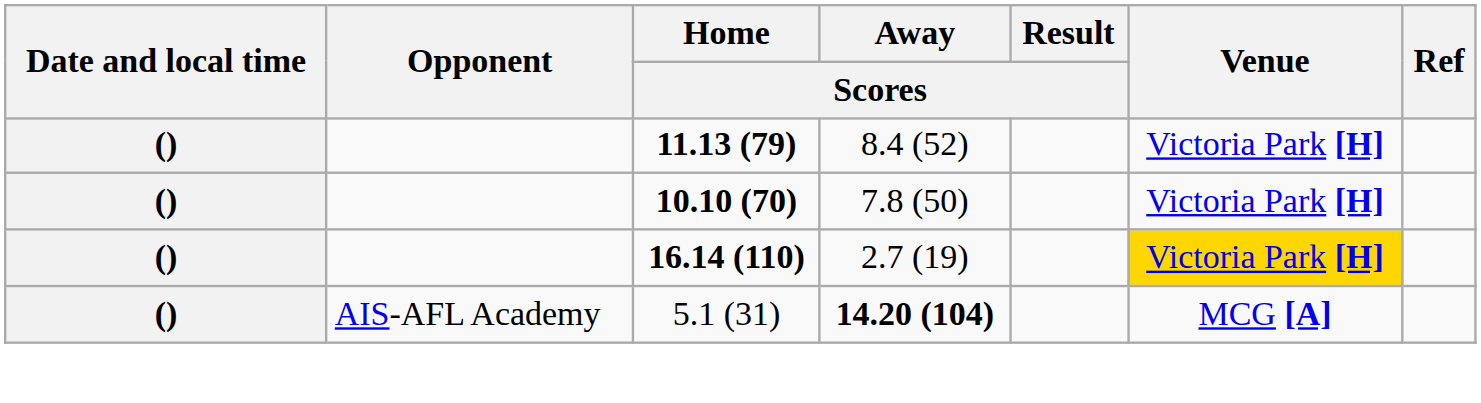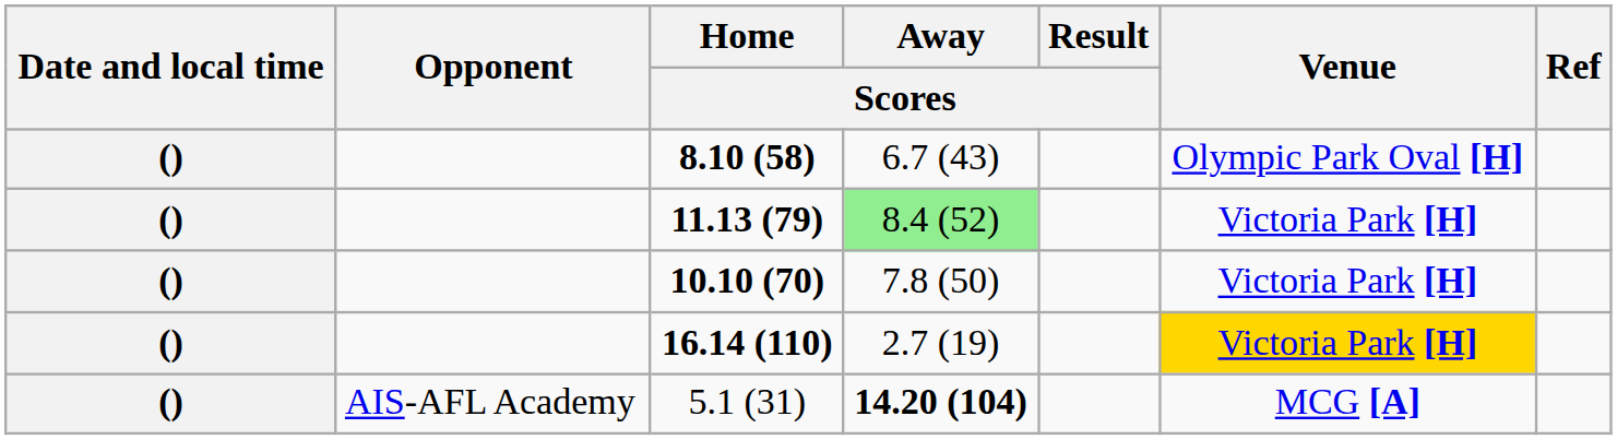 <table class="wikitable plainrowheaders" style="font-size:90%; width:100%; text-align:center;">
 <tr>
 <th scope="col" rowspan="2">Date and local time</th>
 <th scope="col" rowspan="2">Opponent</th>
 <th scope="col">Home</th>
 <th scope="col">Away</th>
 <th scope="col">Result</th>
 <th scope="col" rowspan="2">Venue</th>
 <th scope="col" class="unsortable" rowspan=2>Ref</th>
 </tr>
 <tr>
 <th scope="col" colspan="3">Scores</th>
 </tr>
 <tr>
 <th scope="row"> ()</th>
 <td align=left></td>
+<td><strong>8.10 (58)</strong></td>
+<td>6.7 (43)</td>
+<td></td>
+<td><a href='#'>Olympic Park Oval</a> <a href='#'><strong>[H]</strong></a></td>
+<td></td>
+</tr>
+<tr>
+<th scope="row"> ()</th>
+<td align=left></td>
 <td><strong>11.13 (79)</strong></td>
-<td>8.4 (52)</td>
+<td style="background: lightgreen;">8.4 (52)</td>
 <td></td>
 <td><a href='#'>Victoria Park</a> <a href='#'><strong>[H]</strong></a></td>
 <td></td>
 </tr>
 <tr>
 <th scope="row"> ()</th>
 <td align=left></td>
 <td><strong>10.10 (70)</strong></td>
 <td>7.8 (50)</td>
 <td></td>
 <td><a href='#'>Victoria Park</a> <a href='#'><strong>[H]</strong></a></td>
 <td></td>
 </tr>
 <tr>
 <th scope="row"> ()</th>
 <td align=left></td>
 <td><strong>16.14 (110)</strong></td>
 <td>2.7 (19)</td>
 <td></td>
 <td style="background: gold;"><a href='#'>Victoria Park</a> <a href='#'><strong>[H]</strong></a></td>
 <td></td>
 </tr>
 <tr>
 <th scope="row"> ()</th>
 <td align=left><a href='#'>AIS</a>-AFL Academy</td>
 <td>5.1 (31)</td>
 <td><strong>14.20 (104)</strong></td>
 <td></td>
 <td><a href='#'>MCG</a> <a href='#'><strong>[A]</strong></a></td>
 <td></td>
 </tr>
 </table>
